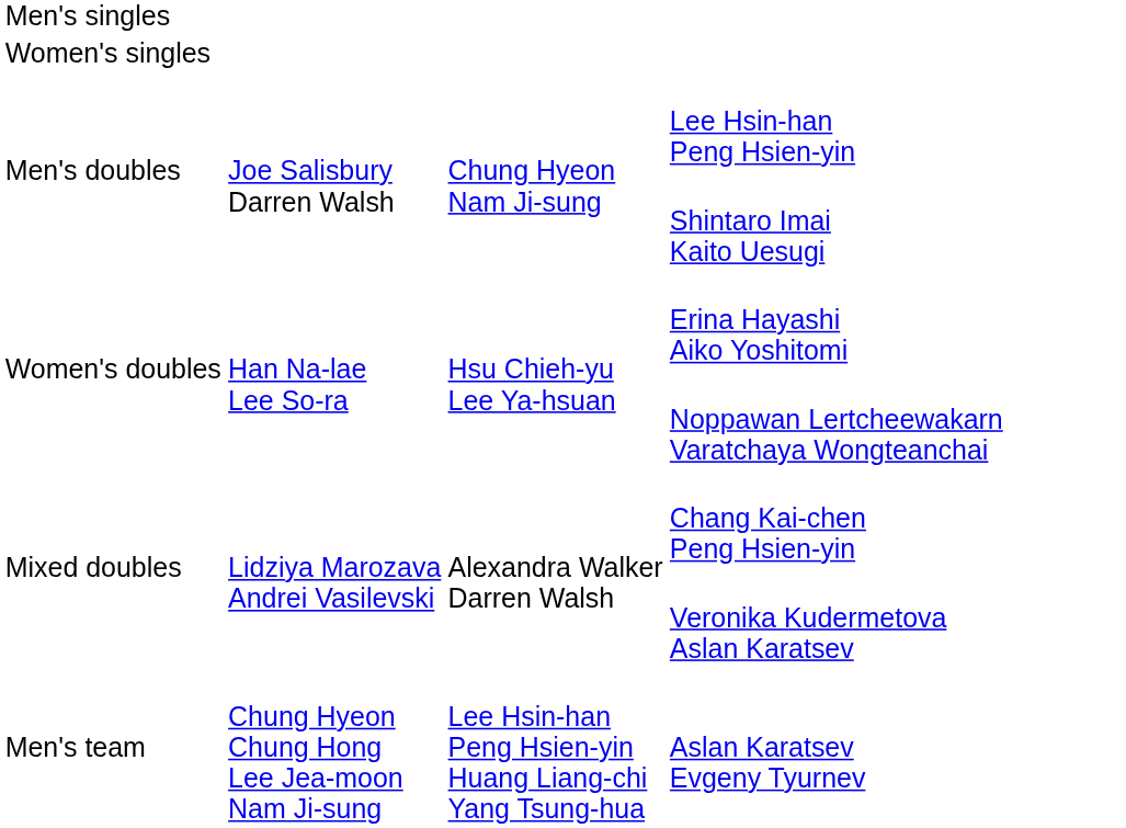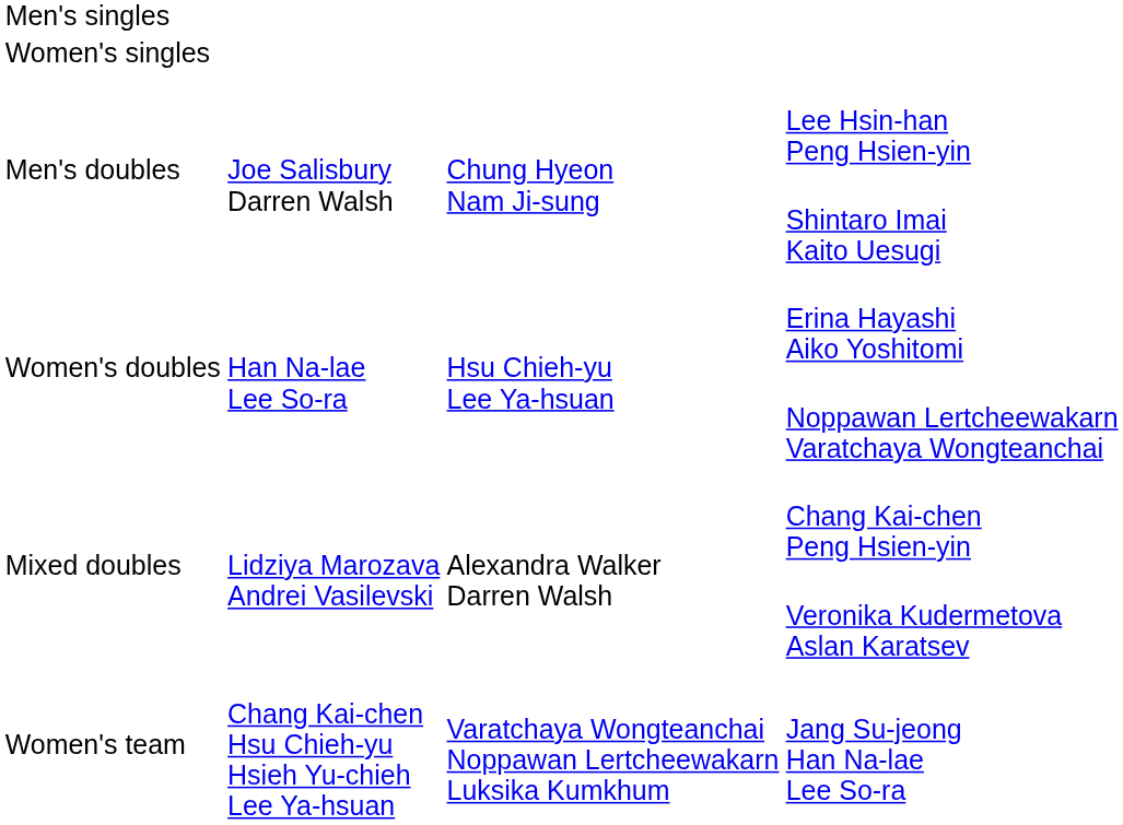 <table>
 <tr>
 <td rowspan=2>Men's singles<br></td>
 <td rowspan=2></td>
 <td rowspan=2></td>
 <td></td>
 </tr>
 <tr>
 <td></td>
 </tr>
 <tr>
 <td rowspan=2>Women's singles<br></td>
 <td rowspan=2></td>
 <td rowspan=2></td>
 <td></td>
 </tr>
 <tr>
 <td></td>
 </tr>
 <tr>
 <td rowspan=2>Men's doubles<br></td>
 <td rowspan=2><br><a href='#'>Joe Salisbury</a><br>Darren Walsh</td>
 <td rowspan=2><br><a href='#'>Chung Hyeon</a><br><a href='#'>Nam Ji-sung</a></td>
 <td><br><a href='#'>Lee Hsin-han</a><br><a href='#'>Peng Hsien-yin</a></td>
 </tr>
 <tr>
 <td><br><a href='#'>Shintaro Imai</a><br><a href='#'>Kaito Uesugi</a></td>
 </tr>
 <tr>
 <td rowspan=2>Women's doubles<br></td>
 <td rowspan=2><br><a href='#'>Han Na-lae</a><br><a href='#'>Lee So-ra</a></td>
 <td rowspan=2><br><a href='#'>Hsu Chieh-yu</a><br><a href='#'>Lee Ya-hsuan</a></td>
 <td><br><a href='#'>Erina Hayashi</a><br><a href='#'>Aiko Yoshitomi</a></td>
 </tr>
 <tr>
 <td><br><a href='#'>Noppawan Lertcheewakarn</a><br><a href='#'>Varatchaya Wongteanchai</a></td>
 </tr>
 <tr>
 <td rowspan=2>Mixed doubles<br></td>
 <td rowspan=2><br><a href='#'>Lidziya Marozava</a><br><a href='#'>Andrei Vasilevski</a></td>
 <td rowspan=2><br>Alexandra Walker<br>Darren Walsh</td>
 <td><br><a href='#'>Chang Kai-chen</a><br><a href='#'>Peng Hsien-yin</a></td>
 </tr>
 <tr>
 <td><br><a href='#'>Veronika Kudermetova</a><br><a href='#'>Aslan Karatsev</a></td>
 </tr>
 <tr>
-<td>Men's team</td>
-<td><br><a href='#'>Chung Hyeon</a><br><a href='#'>Chung Hong</a><br><a href='#'>Lee Jea-moon</a><br><a href='#'>Nam Ji-sung</a></td>
-<td><br><a href='#'>Lee Hsin-han</a><br><a href='#'>Peng Hsien-yin</a><br><a href='#'>Huang Liang-chi</a><br><a href='#'>Yang Tsung-hua</a></td>
-<td><br><a href='#'>Aslan Karatsev</a><br><a href='#'>Evgeny Tyurnev</a></td>
+<td>Women's team</td>
+<td><br><a href='#'>Chang Kai-chen</a><br><a href='#'>Hsu Chieh-yu</a><br><a href='#'>Hsieh Yu-chieh</a><br><a href='#'>Lee Ya-hsuan</a></td>
+<td><br><a href='#'>Varatchaya Wongteanchai</a><br><a href='#'>Noppawan Lertcheewakarn</a><br><a href='#'>Luksika Kumkhum</a></td>
+<td><br><a href='#'>Jang Su-jeong</a><br><a href='#'>Han Na-lae</a><br><a href='#'>Lee So-ra</a></td>
 </tr>
 </table>
